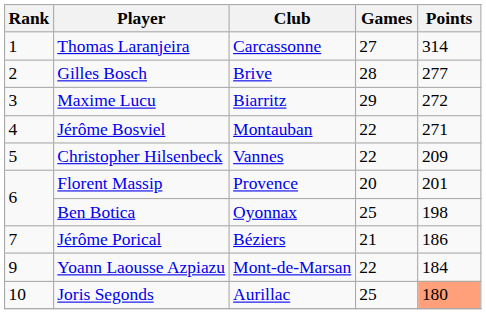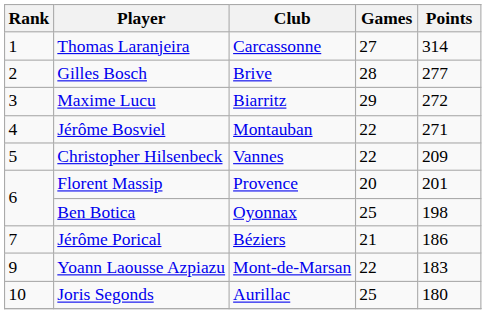 <table class="wikitable" style="text-align:left">
 <tr>
 <th>Rank</th>
 <th>Player</th>
 <th>Club</th>
 <th style="width:50px;">Games</th>
 <th style="width:50px;">Points</th>
 </tr>
 <tr>
 <td>1</td>
 <td> <a href='#'>Thomas Laranjeira</a></td>
 <td><a href='#'>Carcassonne</a></td>
 <td>27</td>
 <td>314</td>
 </tr>
 <tr>
 <td>2</td>
 <td> <a href='#'>Gilles Bosch</a></td>
 <td><a href='#'>Brive</a></td>
 <td>28</td>
 <td>277</td>
 </tr>
 <tr>
 <td>3</td>
 <td> <a href='#'>Maxime Lucu</a></td>
 <td><a href='#'>Biarritz</a></td>
 <td>29</td>
 <td>272</td>
 </tr>
 <tr>
 <td>4</td>
 <td> <a href='#'>Jérôme Bosviel</a></td>
 <td><a href='#'>Montauban</a></td>
 <td>22</td>
 <td>271</td>
 </tr>
 <tr>
 <td>5</td>
 <td> <a href='#'>Christopher Hilsenbeck</a></td>
 <td><a href='#'>Vannes</a></td>
 <td>22</td>
 <td>209</td>
 </tr>
 <tr>
 <td rowspan=2>6</td>
 <td> <a href='#'>Florent Massip</a></td>
 <td><a href='#'>Provence</a></td>
 <td>20</td>
 <td>201</td>
 </tr>
 <tr>
 <td> <a href='#'>Ben Botica</a></td>
 <td><a href='#'>Oyonnax</a></td>
 <td>25</td>
 <td>198</td>
 </tr>
 <tr>
 <td>7</td>
 <td> <a href='#'>Jérôme Porical</a></td>
 <td><a href='#'>Béziers</a></td>
 <td>21</td>
 <td>186</td>
 </tr>
 <tr>
 <td>9</td>
 <td> <a href='#'>Yoann Laousse Azpiazu</a></td>
 <td><a href='#'>Mont-de-Marsan</a></td>
 <td>22</td>
-<td>184</td>
+<td>183</td>
 </tr>
 <tr>
 <td>10</td>
 <td> <a href='#'>Joris Segonds</a></td>
 <td><a href='#'>Aurillac</a></td>
 <td>25</td>
-<td style="background: lightsalmon;">180</td>
+<td>180</td>
 </tr>
 <tr>
 </tr>
 </table>
